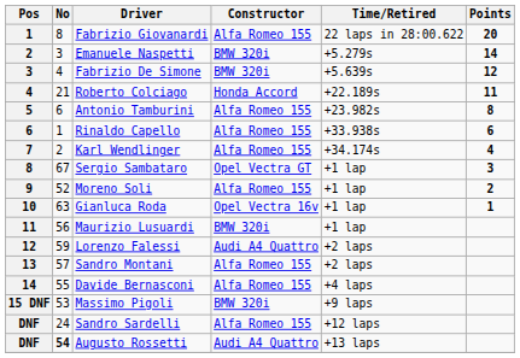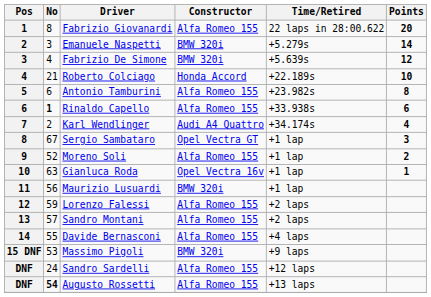 <table class="wikitable" style="font-size: 85%;">
 <tr>
 <th>Pos</th>
 <th>No</th>
 <th>Driver</th>
 <th>Constructor</th>
 <th>Time/Retired</th>
 <th>Points</th>
 </tr>
 <tr>
 <th>1</th>
 <td>8</td>
 <td> <a href='#'>Fabrizio Giovanardi</a></td>
 <td><a href='#'>Alfa Romeo 155</a></td>
 <td>22 laps in 28:00.622</td>
 <td align=center><strong>20</strong></td>
 </tr>
 <tr>
 <th>2</th>
 <td>3</td>
 <td> <a href='#'>Emanuele Naspetti</a></td>
 <td><a href='#'>BMW 320i</a></td>
 <td>+5.279s</td>
 <td align=center><strong>14</strong></td>
 </tr>
 <tr>
 <th>3</th>
 <td>4</td>
 <td> <a href='#'>Fabrizio De Simone</a></td>
 <td><a href='#'>BMW 320i</a></td>
 <td>+5.639s</td>
 <td align=center><strong>12</strong></td>
 </tr>
 <tr>
 <th>4</th>
 <td>21</td>
 <td> <a href='#'>Roberto Colciago</a></td>
 <td><a href='#'>Honda Accord</a></td>
 <td>+22.189s</td>
-<td align=center><strong>11</strong></td>
+<td align=center><strong>10</strong></td>
 </tr>
 <tr>
 <th>5</th>
 <td>6</td>
 <td> <a href='#'>Antonio Tamburini</a></td>
 <td><a href='#'>Alfa Romeo 155</a></td>
 <td>+23.982s</td>
 <td align=center><strong>8</strong></td>
 </tr>
 <tr>
 <th>6</th>
-<td>1</td>
+<td><strong>1</strong></td>
 <td> <a href='#'>Rinaldo Capello</a></td>
 <td><a href='#'>Alfa Romeo 155</a></td>
 <td>+33.938s</td>
 <td align=center><strong>6</strong></td>
 </tr>
 <tr>
 <th>7</th>
 <td>2</td>
 <td> <a href='#'>Karl Wendlinger</a></td>
-<td><a href='#'>Alfa Romeo 155</a></td>
+<td><a href='#'>Audi A4 Quattro</a></td>
 <td>+34.174s</td>
 <td align=center><strong>4</strong></td>
 </tr>
 <tr>
 <th>8</th>
 <td>67</td>
 <td> <a href='#'>Sergio Sambataro</a></td>
 <td><a href='#'> Opel Vectra GT</a></td>
 <td>+1 lap</td>
 <td align=center><strong>3</strong></td>
 </tr>
 <tr>
 <th>9</th>
 <td>52</td>
 <td> <a href='#'>Moreno Soli</a></td>
 <td><a href='#'>Alfa Romeo 155</a></td>
 <td>+1 lap</td>
 <td align=center><strong>2</strong></td>
 </tr>
 <tr>
 <th>10</th>
 <td>63</td>
 <td> <a href='#'>Gianluca Roda</a></td>
 <td><a href='#'> Opel Vectra 16v</a></td>
 <td>+1 lap</td>
 <td align=center><strong>1</strong></td>
 </tr>
 <tr>
 <th>11</th>
 <td>56</td>
 <td> <a href='#'>Maurizio Lusuardi</a></td>
 <td><a href='#'>BMW 320i</a></td>
 <td>+1 lap</td>
 <td></td>
 </tr>
 <tr>
 <th>12</th>
 <td>59</td>
 <td> <a href='#'>Lorenzo Falessi</a></td>
-<td><a href='#'>Audi A4 Quattro</a></td>
+<td><a href='#'>Alfa Romeo 155</a></td>
 <td>+2 laps</td>
 <td></td>
 </tr>
 <tr>
 <th>13</th>
 <td>57</td>
 <td> <a href='#'>Sandro Montani</a></td>
 <td><a href='#'>Alfa Romeo 155</a></td>
 <td>+2 laps</td>
 <td></td>
 </tr>
 <tr>
 <th>14</th>
 <td>55</td>
 <td> <a href='#'>Davide Bernasconi</a></td>
 <td><a href='#'>Alfa Romeo 155</a></td>
 <td>+4 laps</td>
 <td></td>
 </tr>
 <tr>
 <th>15 DNF</th>
 <td>53</td>
 <td> <a href='#'>Massimo Pigoli</a></td>
 <td><a href='#'>BMW 320i</a></td>
 <td>+9 laps</td>
 <td></td>
 </tr>
 <tr>
 <th>DNF</th>
 <td>24</td>
 <td> <a href='#'>Sandro Sardelli</a></td>
 <td><a href='#'>Alfa Romeo 155</a></td>
 <td>+12 laps</td>
 <td></td>
 </tr>
 <tr>
 <th>DNF</th>
 <td><strong>54</strong></td>
 <td> <a href='#'>Augusto Rossetti</a></td>
-<td><a href='#'>Audi A4 Quattro</a></td>
+<td><a href='#'>Alfa Romeo 155</a></td>
 <td>+13 laps</td>
 <td></td>
 </tr>
 <tr>
 </tr>
 </table>
